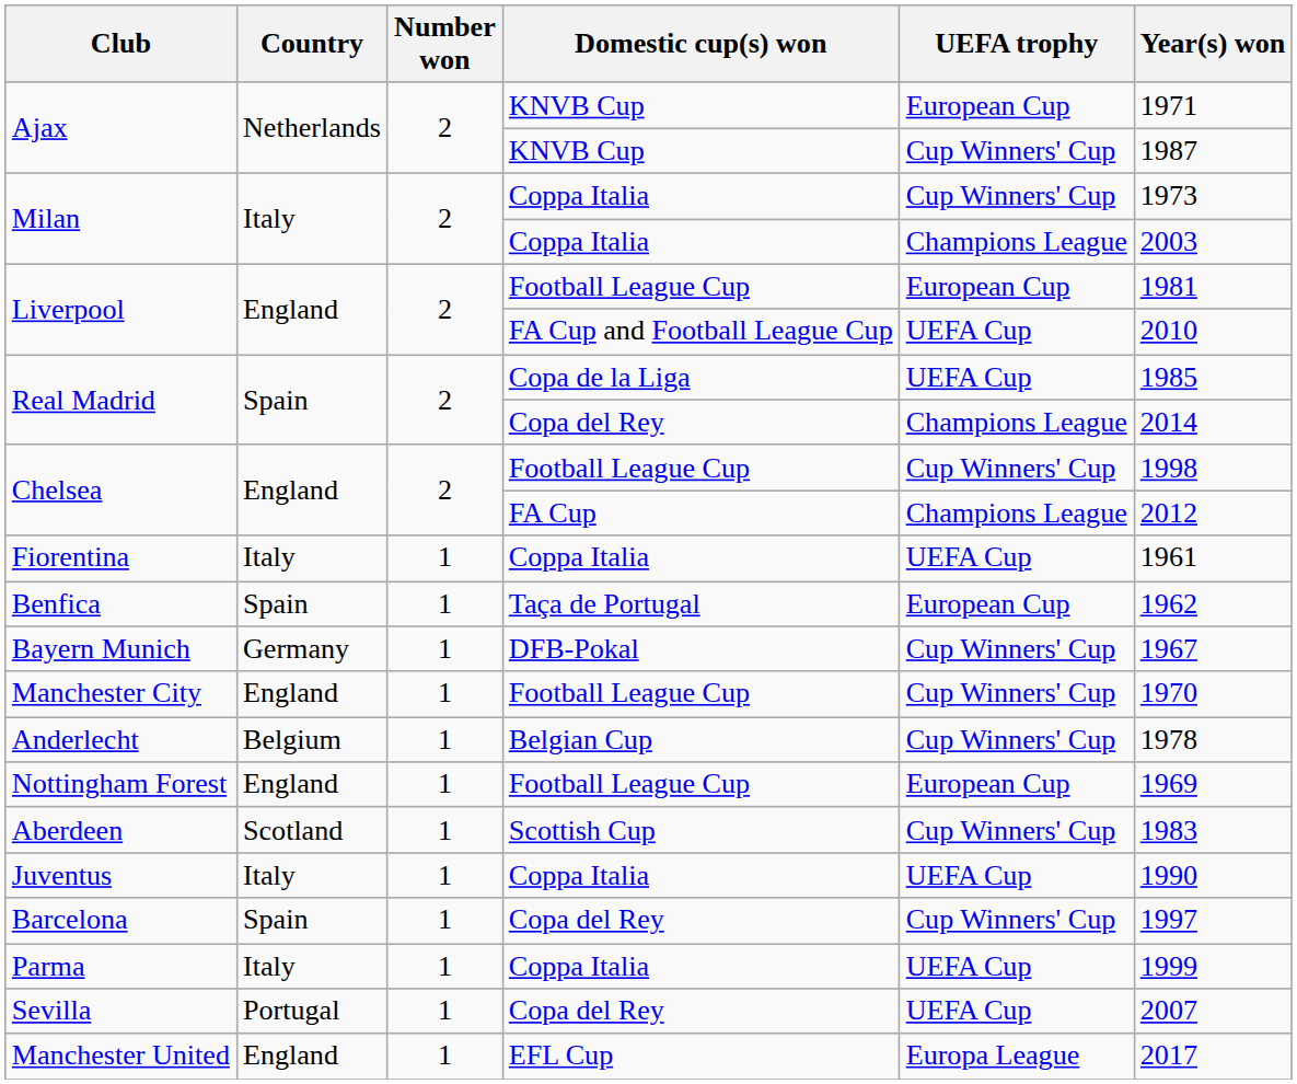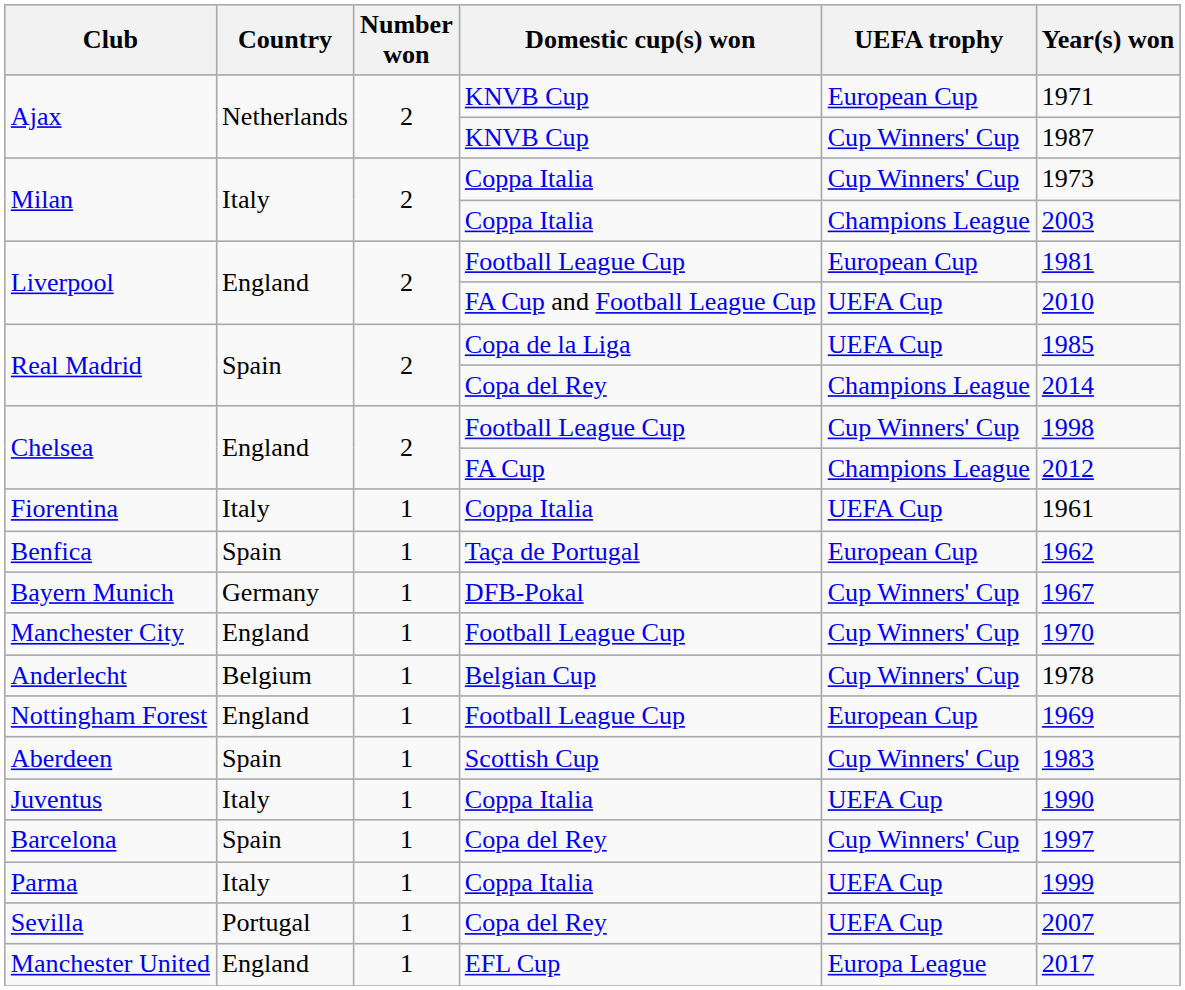 <table class="wikitable sortable">
 <tr>
 <th>Club</th>
 <th>Country</th>
 <th>Number<br>won</th>
 <th>Domestic cup(s) won</th>
 <th>UEFA trophy</th>
 <th>Year(s) won</th>
 </tr>
 <tr>
 <td rowspan="2"><a href='#'>Ajax</a></td>
 <td rowspan="2">Netherlands</td>
 <td rowspan="2" style="text-align:center">2</td>
 <td><a href='#'>KNVB Cup</a></td>
 <td><a href='#'>European Cup</a></td>
 <td>1971</td>
 </tr>
 <tr>
 <td><a href='#'>KNVB Cup</a></td>
 <td><a href='#'>Cup Winners' Cup</a></td>
 <td>1987</td>
 </tr>
 <tr>
 <td rowspan="2"><a href='#'>Milan</a></td>
 <td rowspan="2">Italy</td>
 <td rowspan="2" style="text-align:center">2</td>
 <td><a href='#'>Coppa Italia</a></td>
 <td><a href='#'>Cup Winners' Cup</a></td>
 <td>1973</td>
 </tr>
 <tr>
 <td><a href='#'>Coppa Italia</a></td>
 <td><a href='#'>Champions League</a></td>
 <td><a href='#'>2003</a></td>
 </tr>
 <tr>
 <td rowspan="2"><a href='#'>Liverpool</a></td>
 <td rowspan="2">England</td>
 <td rowspan="2" style="text-align:center">2</td>
 <td><a href='#'>Football League Cup</a></td>
 <td><a href='#'>European Cup</a></td>
 <td><a href='#'>1981</a></td>
 </tr>
 <tr>
 <td><a href='#'>FA Cup</a> and <a href='#'>Football League Cup</a></td>
 <td><a href='#'>UEFA Cup</a></td>
 <td><a href='#'>2010</a></td>
 </tr>
 <tr>
 <td rowspan="2"><a href='#'>Real Madrid</a></td>
 <td rowspan="2">Spain</td>
 <td rowspan="2" style="text-align:center">2</td>
 <td><a href='#'>Copa de la Liga</a></td>
 <td><a href='#'>UEFA Cup</a></td>
 <td><a href='#'>1985</a></td>
 </tr>
 <tr>
 <td><a href='#'>Copa del Rey</a></td>
 <td><a href='#'>Champions League</a></td>
 <td><a href='#'>2014</a></td>
 </tr>
 <tr>
 <td rowspan="2"><a href='#'>Chelsea</a></td>
 <td rowspan="2">England</td>
 <td rowspan="2" style="text-align:center">2</td>
 <td><a href='#'>Football League Cup</a></td>
 <td><a href='#'>Cup Winners' Cup</a></td>
 <td><a href='#'>1998</a></td>
 </tr>
 <tr>
 <td><a href='#'>FA Cup</a></td>
 <td><a href='#'>Champions League</a></td>
 <td><a href='#'>2012</a></td>
 </tr>
 <tr>
 <td><a href='#'>Fiorentina</a></td>
 <td>Italy</td>
 <td style="text-align:center">1</td>
 <td><a href='#'>Coppa Italia</a></td>
 <td><a href='#'>UEFA Cup</a></td>
 <td>1961</td>
 </tr>
 <tr>
 <td><a href='#'>Benfica</a></td>
 <td>Spain</td>
 <td style="text-align:center">1</td>
 <td><a href='#'>Taça de Portugal</a></td>
 <td><a href='#'>European Cup</a></td>
 <td><a href='#'>1962</a></td>
 </tr>
 <tr>
 <td><a href='#'>Bayern Munich</a></td>
 <td>Germany</td>
 <td style="text-align:center">1</td>
 <td><a href='#'>DFB-Pokal</a></td>
 <td><a href='#'>Cup Winners' Cup</a></td>
 <td><a href='#'>1967</a></td>
 </tr>
 <tr>
 <td><a href='#'>Manchester City</a></td>
 <td>England</td>
 <td style="text-align:center">1</td>
 <td><a href='#'>Football League Cup</a></td>
 <td><a href='#'>Cup Winners' Cup</a></td>
 <td><a href='#'>1970</a></td>
 </tr>
 <tr>
 <td><a href='#'>Anderlecht</a></td>
 <td>Belgium</td>
 <td style="text-align:center">1</td>
 <td><a href='#'>Belgian Cup</a></td>
 <td><a href='#'>Cup Winners' Cup</a></td>
 <td>1978</td>
 </tr>
 <tr>
 <td><a href='#'>Nottingham Forest</a></td>
 <td>England</td>
 <td style="text-align:center">1</td>
 <td><a href='#'>Football League Cup</a></td>
 <td><a href='#'>European Cup</a></td>
 <td><a href='#'>1969</a></td>
 </tr>
 <tr>
 <td><a href='#'>Aberdeen</a></td>
-<td>Scotland</td>
+<td>Spain</td>
 <td style="text-align:center">1</td>
 <td><a href='#'>Scottish Cup</a></td>
 <td><a href='#'>Cup Winners' Cup</a></td>
 <td><a href='#'>1983</a></td>
 </tr>
 <tr>
 <td><a href='#'>Juventus</a></td>
 <td>Italy</td>
 <td style="text-align:center">1</td>
 <td><a href='#'>Coppa Italia</a></td>
 <td><a href='#'>UEFA Cup</a></td>
 <td><a href='#'>1990</a></td>
 </tr>
 <tr>
 <td><a href='#'>Barcelona</a></td>
 <td>Spain</td>
 <td style="text-align:center">1</td>
 <td><a href='#'>Copa del Rey</a></td>
 <td><a href='#'>Cup Winners' Cup</a></td>
 <td><a href='#'>1997</a></td>
 </tr>
 <tr>
 <td><a href='#'>Parma</a></td>
 <td>Italy</td>
 <td style="text-align:center">1</td>
 <td><a href='#'>Coppa Italia</a></td>
 <td><a href='#'>UEFA Cup</a></td>
 <td><a href='#'>1999</a></td>
 </tr>
 <tr>
 <td><a href='#'>Sevilla</a></td>
 <td>Portugal</td>
 <td style="text-align:center">1</td>
 <td><a href='#'>Copa del Rey</a></td>
 <td><a href='#'>UEFA Cup</a></td>
 <td><a href='#'>2007</a></td>
 </tr>
 <tr>
 <td><a href='#'>Manchester United</a></td>
 <td>England</td>
 <td style="text-align:center">1</td>
 <td><a href='#'>EFL Cup</a></td>
 <td><a href='#'>Europa League</a></td>
 <td><a href='#'>2017</a></td>
 </tr>
 </table>
